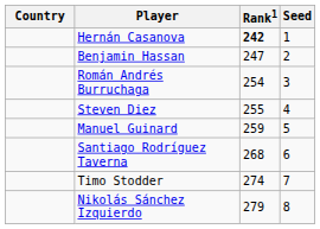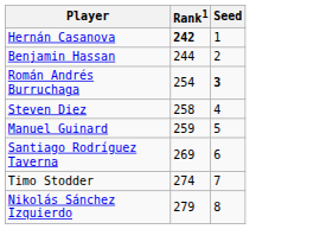 <table class="sortable wikitable">
 <tr>
-<th width="70">Country</th>
 <th width="175">Player</th>
 <th>Rank<sup>1</sup></th>
 <th>Seed</th>
 </tr>
 <tr>
-<td></td>
 <td><a href='#'>Hernán Casanova</a></td>
 <td><strong>242</strong></td>
 <td>1</td>
 </tr>
 <tr>
-<td></td>
 <td><a href='#'>Benjamin Hassan</a></td>
-<td>247</td>
+<td>244</td>
 <td>2</td>
 </tr>
 <tr>
-<td></td>
 <td><a href='#'>Román Andrés Burruchaga</a></td>
 <td>254</td>
-<td>3</td>
+<td><strong>3</strong></td>
 </tr>
 <tr>
-<td></td>
 <td><a href='#'>Steven Diez</a></td>
-<td>255</td>
+<td>258</td>
 <td>4</td>
 </tr>
 <tr>
-<td></td>
 <td><a href='#'>Manuel Guinard</a></td>
 <td>259</td>
 <td>5</td>
 </tr>
 <tr>
-<td></td>
 <td><a href='#'>Santiago Rodríguez Taverna</a></td>
-<td>268</td>
+<td>269</td>
 <td>6</td>
 </tr>
 <tr>
-<td></td>
 <td>Timo Stodder</td>
 <td>274</td>
 <td>7</td>
 </tr>
 <tr>
-<td></td>
 <td><a href='#'>Nikolás Sánchez Izquierdo</a></td>
 <td>279</td>
 <td>8</td>
 </tr>
 </table>
